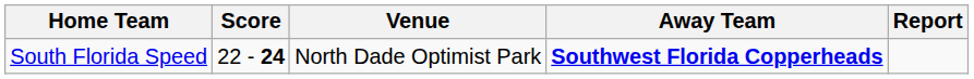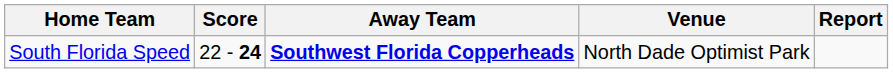 <table class="wikitable">
 <tr>
 <th>Home Team</th>
 <th>Score</th>
+<th>Away Team</th>
 <th>Venue</th>
-<th>Away Team</th>
 <th>Report</th>
 </tr>
 <tr>
 <td> <a href='#'>South Florida Speed</a></td>
 <td>22 - <strong>24</strong></td>
+<td> <strong><a href='#'>Southwest Florida Copperheads</a></strong></td>
 <td>North Dade Optimist Park</td>
-<td> <strong><a href='#'>Southwest Florida Copperheads</a></strong></td>
 <td></td>
 </tr>
 </table>
